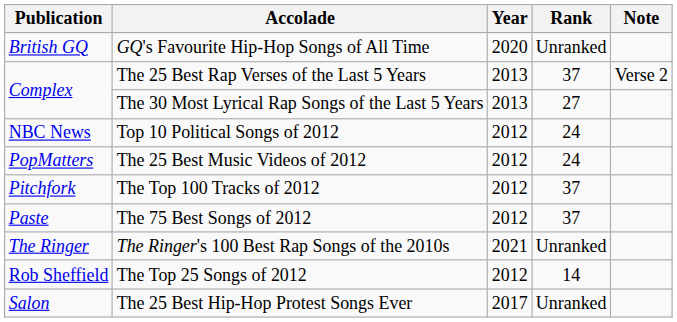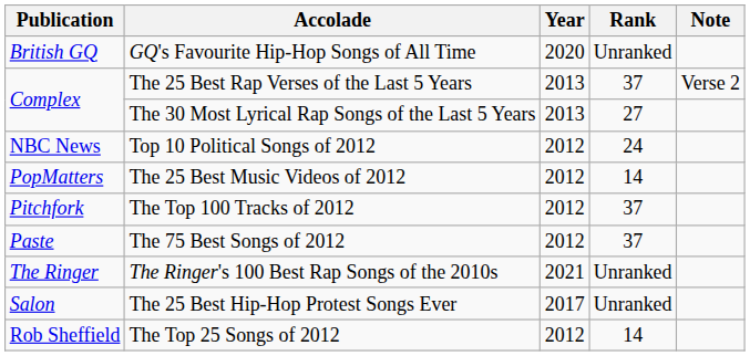 <table class="wikitable sortable">
 <tr>
 <th>Publication</th>
 <th>Accolade</th>
 <th>Year</th>
 <th>Rank</th>
 <th class="unsortable">Note</th>
 </tr>
 <tr>
 <td><em><a href='#'>British GQ</a></em></td>
 <td><em>GQ</em>'s Favourite Hip-Hop Songs of All Time</td>
 <td>2020</td>
 <td>Unranked</td>
 <td></td>
 </tr>
 <tr>
 <td rowspan="2"><em><a href='#'>Complex</a></em></td>
 <td>The 25 Best Rap Verses of the Last 5 Years</td>
 <td>2013</td>
 <td style="text-align:center;">37</td>
 <td>Verse 2</td>
 </tr>
 <tr>
 <td>The 30 Most Lyrical Rap Songs of the Last 5 Years</td>
 <td>2013</td>
 <td style="text-align:center;">27</td>
 <td></td>
 </tr>
 <tr>
 <td><a href='#'>NBC News</a></td>
 <td>Top 10 Political Songs of 2012</td>
 <td>2012</td>
 <td style="text-align:center;">24</td>
 <td></td>
 </tr>
 <tr>
 <td><em><a href='#'>PopMatters</a></em></td>
 <td>The 25 Best Music Videos of 2012</td>
 <td>2012</td>
-<td style="text-align:center;">24</td>
+<td style="text-align:center;">14</td>
 <td></td>
 </tr>
 <tr>
 <td><em><a href='#'>Pitchfork</a></em></td>
 <td>The Top 100 Tracks of 2012</td>
 <td>2012</td>
 <td style="text-align:center;">37</td>
 <td></td>
 </tr>
 <tr>
 <td><em><a href='#'>Paste</a></em></td>
 <td>The 75 Best Songs of 2012</td>
 <td>2012</td>
 <td style="text-align:center;">37</td>
 <td></td>
 </tr>
 <tr>
 <td><em><a href='#'>The Ringer</a></em></td>
 <td><em>The Ringer</em>'s 100 Best Rap Songs of the 2010s</td>
 <td>2021</td>
 <td>Unranked</td>
 <td></td>
 </tr>
 <tr>
+<td><em><a href='#'>Salon</a></em></td>
+<td>The 25 Best Hip-Hop Protest Songs Ever</td>
+<td>2017</td>
+<td>Unranked</td>
+<td></td>
+</tr>
+<tr>
 <td><a href='#'>Rob Sheffield</a></td>
 <td>The Top 25 Songs of 2012</td>
 <td>2012</td>
 <td style="text-align:center;">14</td>
 <td></td>
 </tr>
-<tr>
-<td><em><a href='#'>Salon</a></em></td>
-<td>The 25 Best Hip-Hop Protest Songs Ever</td>
-<td>2017</td>
-<td>Unranked</td>
-<td></td>
-</tr>
 </table>
